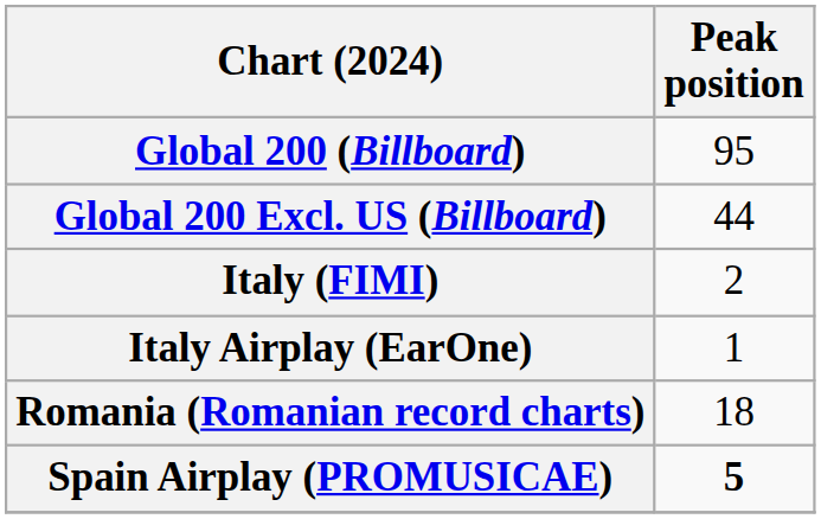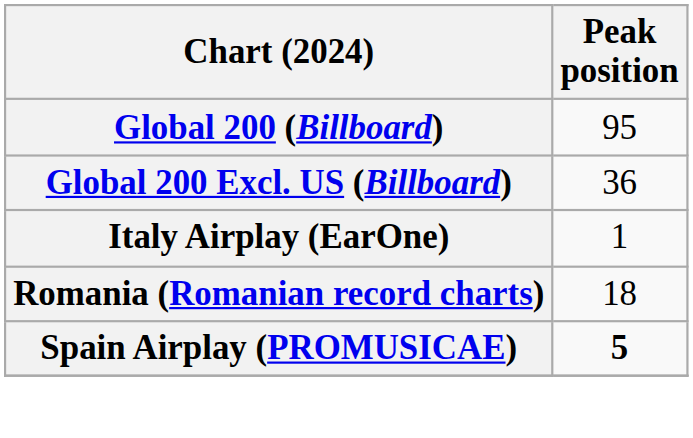 <table class="wikitable sortable plainrowheaders" style="text-align:center">
 <tr>
 <th scope="col">Chart (2024)</th>
 <th scope="col">Peak<br>position</th>
 </tr>
 <tr>
 <th scope="row"><a href='#'>Global 200</a> (<em><a href='#'>Billboard</a></em>)</th>
 <td>95</td>
 </tr>
 <tr>
 <th scope="row"><a href='#'>Global 200 Excl. US</a> (<em><a href='#'>Billboard</a></em>)</th>
-<td>44</td>
-</tr>
-<tr>
-<th scope="row">Italy (<a href='#'>FIMI</a>)</th>
-<td>2</td>
+<td>36</td>
 </tr>
 <tr>
 <th scope="row">Italy Airplay (EarOne)</th>
 <td>1</td>
 </tr>
 <tr>
 <th scope="row">Romania (<a href='#'>Romanian record charts</a>)</th>
 <td>18</td>
 </tr>
 <tr>
 <th scope="row">Spain Airplay (<a href='#'>PROMUSICAE</a>)</th>
 <td><strong>5</strong></td>
 </tr>
 <tr>
 </tr>
 </table>
